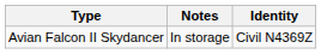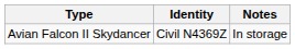 <table class="wikitable sortable">
 <tr>
 <th>Type</th>
+<th>Identity</th>
 <th>Notes</th>
-<th>Identity</th>
 </tr>
 <tr>
 <td>Avian Falcon II Skydancer</td>
+<td>Civil N4369Z</td>
 <td>In storage</td>
-<td>Civil N4369Z</td>
 </tr>
 </table>
